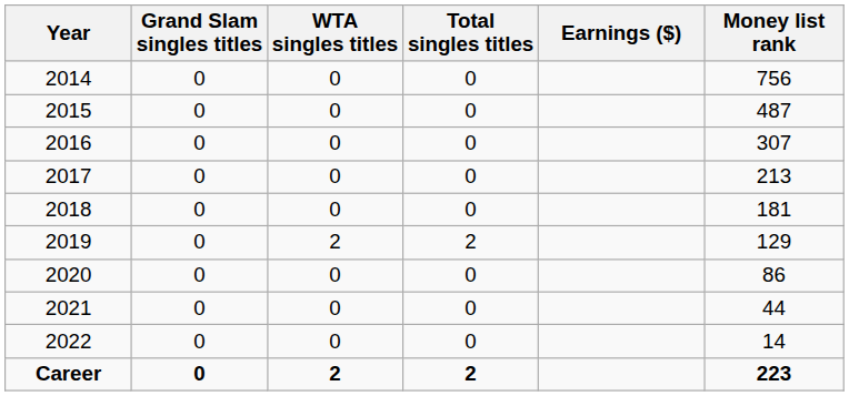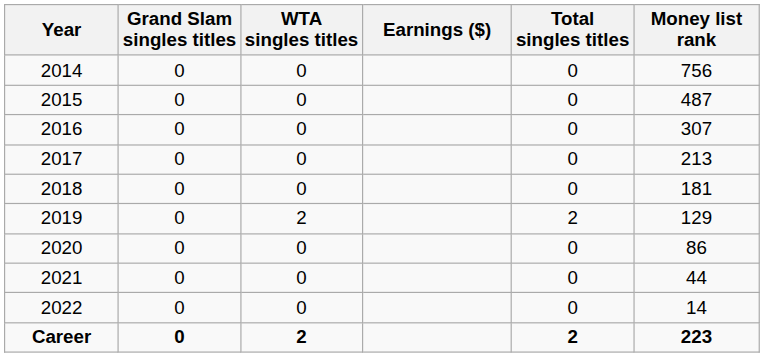 <table class="wikitable" style=text-align:center;">
 <tr>
 <th width="90">Year</th>
 <th>Grand Slam<br>singles titles</th>
 <th>WTA <br>singles titles</th>
+<th width="120">Earnings ($)</th>
 <th>Total<br>singles titles</th>
-<th width="120">Earnings ($)</th>
 <th width="100">Money list rank</th>
 </tr>
 <tr>
 <td>2014</td>
 <td>0</td>
 <td>0</td>
+<td align="right"></td>
 <td>0</td>
-<td align="right"></td>
 <td>756</td>
 </tr>
 <tr>
 <td>2015</td>
 <td>0</td>
 <td>0</td>
+<td align="right"></td>
 <td>0</td>
-<td align="right"></td>
 <td>487</td>
 </tr>
 <tr>
 <td>2016</td>
 <td>0</td>
 <td>0</td>
+<td align="right"></td>
 <td>0</td>
-<td align="right"></td>
 <td>307</td>
 </tr>
 <tr>
 <td>2017</td>
 <td>0</td>
 <td>0</td>
+<td align="right"></td>
 <td>0</td>
-<td align="right"></td>
 <td>213</td>
 </tr>
 <tr>
 <td>2018</td>
 <td>0</td>
 <td>0</td>
+<td align="right"></td>
 <td>0</td>
-<td align="right"></td>
 <td>181</td>
 </tr>
 <tr>
 <td>2019</td>
 <td>0</td>
 <td>2</td>
+<td align="right"></td>
 <td>2</td>
-<td align="right"></td>
 <td>129</td>
 </tr>
 <tr>
 <td>2020</td>
 <td>0</td>
 <td>0</td>
+<td align="right"></td>
 <td>0</td>
-<td align="right"></td>
 <td>86</td>
 </tr>
 <tr>
 <td>2021</td>
 <td>0</td>
 <td>0</td>
+<td align="right"></td>
 <td>0</td>
-<td align="right"></td>
 <td>44</td>
 </tr>
 <tr>
 <td>2022</td>
 <td>0</td>
 <td>0</td>
+<td align="right"></td>
 <td>0</td>
-<td align="right"></td>
 <td>14</td>
 </tr>
 <tr style="font-weight:bold;">
 <td>Career</td>
 <td>0</td>
 <td>2</td>
+<td align="right"></td>
 <td>2</td>
-<td align="right"></td>
 <td>223</td>
 </tr>
 </table>
